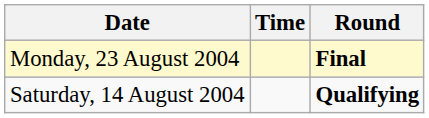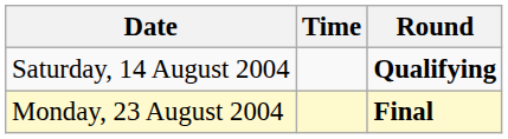 <table class="wikitable">
 <tr>
 <th>Date</th>
 <th>Time</th>
 <th>Round</th>
 </tr>
+<tr>
+<td>Saturday, 14 August 2004</td>
+<td></td>
+<td><strong>Qualifying</strong></td>
+</tr>
 <tr style=background:lemonchiffon>
 <td>Monday, 23 August 2004</td>
 <td></td>
 <td><strong>Final</strong></td>
 </tr>
-<tr>
-<td>Saturday, 14 August 2004</td>
-<td></td>
-<td><strong>Qualifying</strong></td>
-</tr>
 </table>
